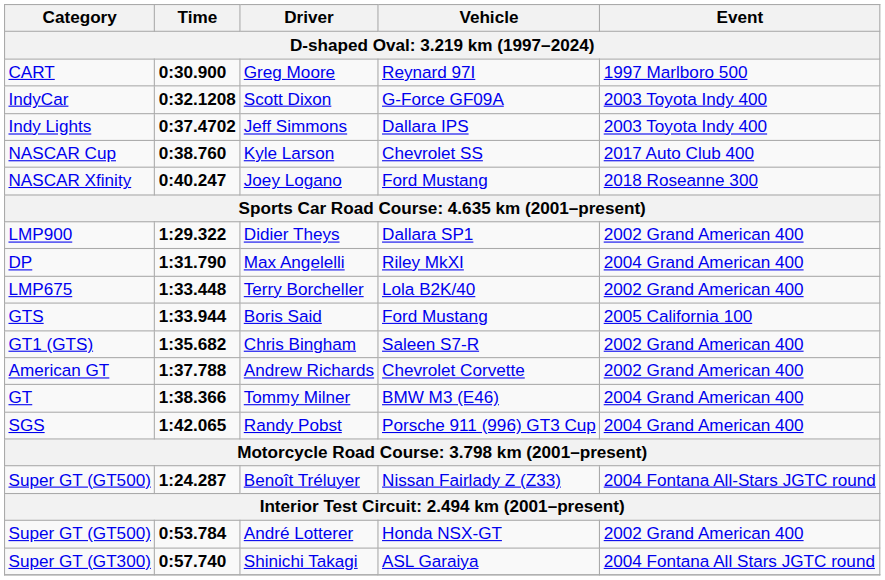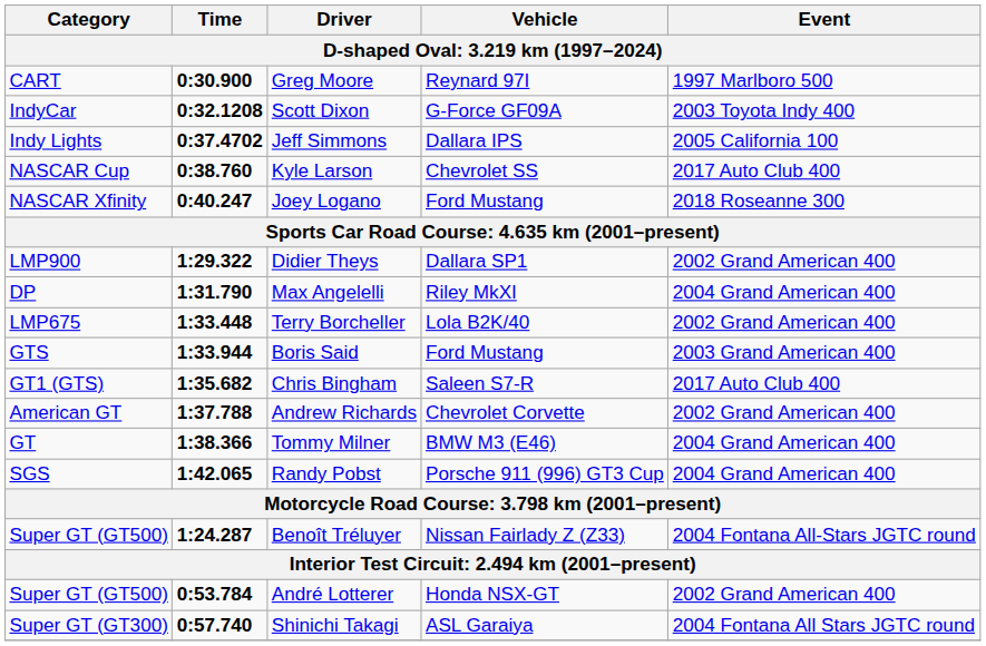 <table class="wikitable">
 <tr>
 <th>Category</th>
 <th>Time</th>
 <th>Driver</th>
 <th>Vehicle</th>
 <th>Event</th>
 </tr>
 <tr>
 <th colspan=5>D-shaped Oval: 3.219 km (1997–2024)</th>
 </tr>
 <tr>
 <td><a href='#'>CART</a></td>
 <td><strong>0:30.900</strong></td>
 <td><a href='#'>Greg Moore</a></td>
 <td><a href='#'>Reynard 97I</a></td>
 <td><a href='#'>1997 Marlboro 500</a></td>
 </tr>
 <tr>
 <td><a href='#'>IndyCar</a></td>
 <td><strong>0:32.1208</strong></td>
 <td><a href='#'>Scott Dixon</a></td>
 <td><a href='#'>G-Force GF09A</a></td>
 <td><a href='#'>2003 Toyota Indy 400</a></td>
 </tr>
 <tr>
 <td><a href='#'>Indy Lights</a></td>
 <td><strong>0:37.4702</strong></td>
 <td><a href='#'>Jeff Simmons</a></td>
 <td><a href='#'>Dallara IPS</a></td>
-<td><a href='#'>2003 Toyota Indy 400</a></td>
+<td><a href='#'>2005 California 100</a></td>
 </tr>
 <tr>
 <td><a href='#'>NASCAR Cup</a></td>
 <td><strong>0:38.760</strong></td>
 <td><a href='#'>Kyle Larson</a></td>
 <td><a href='#'>Chevrolet SS</a></td>
 <td><a href='#'>2017 Auto Club 400</a></td>
 </tr>
 <tr>
 <td><a href='#'>NASCAR Xfinity</a></td>
 <td><strong>0:40.247</strong></td>
 <td><a href='#'>Joey Logano</a></td>
 <td><a href='#'>Ford Mustang</a></td>
 <td><a href='#'>2018 Roseanne 300</a></td>
 </tr>
 <tr>
 <th colspan=5>Sports Car Road Course: 4.635 km (2001–present)</th>
 </tr>
 <tr>
 <td><a href='#'>LMP900</a></td>
 <td><strong>1:29.322</strong></td>
 <td><a href='#'>Didier Theys</a></td>
 <td><a href='#'>Dallara SP1</a></td>
 <td><a href='#'>2002 Grand American 400</a></td>
 </tr>
 <tr>
 <td><a href='#'>DP</a></td>
 <td><strong>1:31.790</strong></td>
 <td><a href='#'>Max Angelelli</a></td>
 <td><a href='#'>Riley MkXI</a></td>
 <td><a href='#'>2004 Grand American 400</a></td>
 </tr>
 <tr>
 <td><a href='#'>LMP675</a></td>
 <td><strong>1:33.448</strong></td>
 <td><a href='#'>Terry Borcheller</a></td>
 <td><a href='#'>Lola B2K/40</a></td>
 <td><a href='#'>2002 Grand American 400</a></td>
 </tr>
 <tr>
 <td><a href='#'>GTS</a></td>
 <td><strong>1:33.944</strong></td>
 <td><a href='#'>Boris Said</a></td>
 <td><a href='#'>Ford Mustang</a></td>
-<td><a href='#'>2005 California 100</a></td>
+<td><a href='#'>2003 Grand American 400</a></td>
 </tr>
 <tr>
 <td><a href='#'>GT1 (GTS)</a></td>
 <td><strong>1:35.682</strong></td>
 <td><a href='#'>Chris Bingham</a></td>
 <td><a href='#'>Saleen S7-R</a></td>
-<td><a href='#'>2002 Grand American 400</a></td>
+<td><a href='#'>2017 Auto Club 400</a></td>
 </tr>
 <tr>
 <td><a href='#'>American GT</a></td>
 <td><strong>1:37.788</strong></td>
 <td><a href='#'>Andrew Richards</a></td>
 <td><a href='#'>Chevrolet Corvette</a></td>
 <td><a href='#'>2002 Grand American 400</a></td>
 </tr>
 <tr>
 <td><a href='#'>GT</a></td>
 <td><strong>1:38.366</strong></td>
 <td><a href='#'>Tommy Milner</a></td>
 <td><a href='#'>BMW M3 (E46)</a></td>
 <td><a href='#'>2004 Grand American 400</a></td>
 </tr>
 <tr>
 <td><a href='#'>SGS</a></td>
 <td><strong>1:42.065</strong></td>
 <td><a href='#'>Randy Pobst</a></td>
 <td><a href='#'>Porsche 911 (996) GT3 Cup</a></td>
 <td><a href='#'>2004 Grand American 400</a></td>
 </tr>
 <tr>
 <th colspan=5>Motorcycle Road Course: 3.798 km (2001–present)</th>
 </tr>
 <tr>
 <td><a href='#'>Super GT (GT500)</a></td>
 <td><strong>1:24.287</strong></td>
 <td><a href='#'>Benoît Tréluyer</a></td>
 <td><a href='#'>Nissan Fairlady Z (Z33)</a></td>
 <td><a href='#'>2004 Fontana All-Stars JGTC round</a></td>
 </tr>
 <tr>
 <th colspan=5>Interior Test Circuit: 2.494 km (2001–present)</th>
 </tr>
 <tr>
 <td><a href='#'>Super GT (GT500)</a></td>
 <td><strong>0:53.784</strong></td>
 <td><a href='#'>André Lotterer</a></td>
 <td><a href='#'>Honda NSX-GT</a></td>
 <td><a href='#'>2002 Grand American 400</a></td>
 </tr>
 <tr>
 <td><a href='#'>Super GT (GT300)</a></td>
 <td><strong>0:57.740</strong></td>
 <td><a href='#'>Shinichi Takagi</a></td>
 <td><a href='#'>ASL Garaiya</a></td>
 <td><a href='#'>2004 Fontana All Stars JGTC round</a></td>
 </tr>
 <tr>
 </tr>
 </table>
